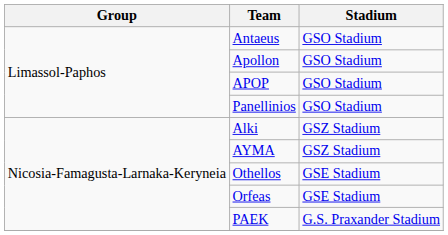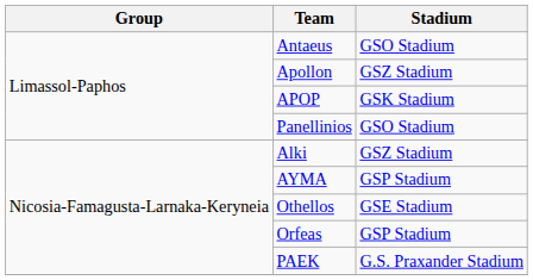 <table class="wikitable">
 <tr>
 <th>Group</th>
 <th>Team</th>
 <th>Stadium</th>
 </tr>
 <tr>
 <td rowspan=4>Limassol-Paphos</td>
 <td><a href='#'>Antaeus</a></td>
 <td><a href='#'>GSO Stadium</a></td>
 </tr>
 <tr>
 <td><a href='#'>Apollon</a></td>
-<td><a href='#'>GSO Stadium</a></td>
+<td><a href='#'>GSZ Stadium</a></td>
 </tr>
 <tr>
 <td><a href='#'>APOP</a></td>
-<td><a href='#'>GSO Stadium</a></td>
+<td><a href='#'>GSK Stadium</a></td>
 </tr>
 <tr>
 <td><a href='#'>Panellinios</a></td>
 <td><a href='#'>GSO Stadium</a></td>
 </tr>
 <tr>
 <td rowspan=5>Nicosia-Famagusta-Larnaka-Keryneia</td>
 <td><a href='#'>Alki</a></td>
 <td><a href='#'>GSZ Stadium</a></td>
 </tr>
 <tr>
 <td><a href='#'>AYMA</a></td>
-<td><a href='#'>GSZ Stadium</a></td>
+<td><a href='#'>GSP Stadium</a></td>
 </tr>
 <tr>
 <td><a href='#'>Othellos</a></td>
 <td><a href='#'>GSE Stadium</a></td>
 </tr>
 <tr>
 <td><a href='#'>Orfeas</a></td>
-<td><a href='#'>GSE Stadium</a></td>
+<td><a href='#'>GSP Stadium</a></td>
 </tr>
 <tr>
 <td><a href='#'>PAEK</a></td>
 <td><a href='#'>G.S. Praxander Stadium</a></td>
 </tr>
 <tr>
 </tr>
 </table>
